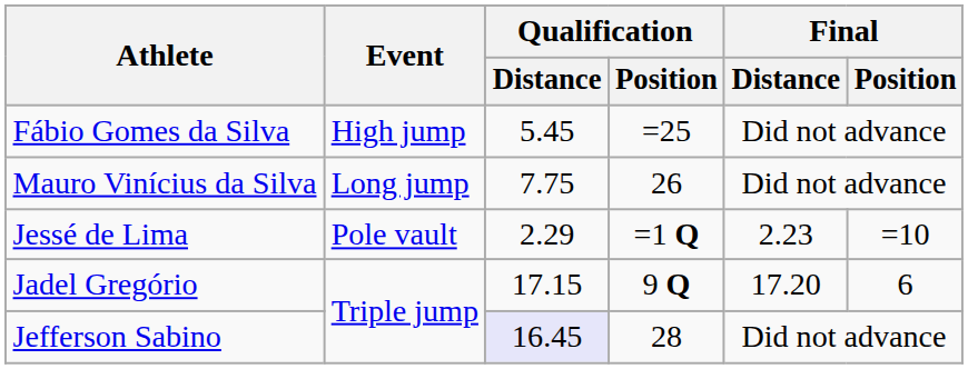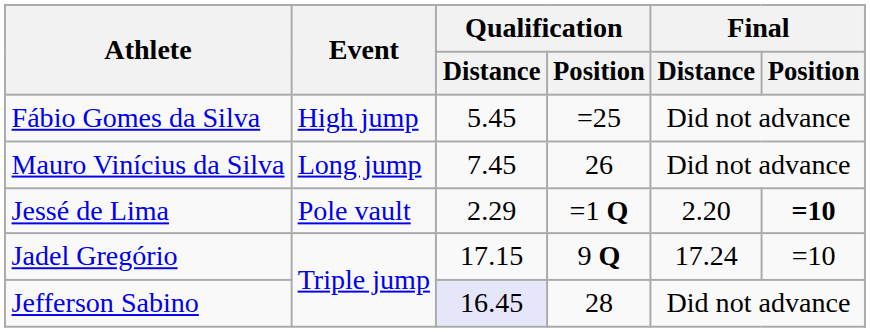 <table class=wikitable style="font-size:90%">
 <tr>
 <th rowspan="2">Athlete</th>
 <th rowspan="2">Event</th>
 <th colspan="2">Qualification</th>
 <th colspan="2">Final</th>
 </tr>
 <tr style="font-size:95%">
 <th>Distance</th>
 <th>Position</th>
 <th>Distance</th>
 <th>Position</th>
 </tr>
 <tr align=center>
 <td align=left><a href='#'>Fábio Gomes da Silva</a></td>
 <td align=left><a href='#'>High jump</a></td>
 <td>5.45</td>
 <td>=25</td>
 <td colspan=2>Did not advance</td>
 </tr>
 <tr align=center>
 <td align=left><a href='#'>Mauro Vinícius da Silva</a></td>
 <td align=left><a href='#'>Long jump</a></td>
-<td>7.75</td>
+<td>7.45</td>
 <td>26</td>
 <td colspan=2>Did not advance</td>
 </tr>
 <tr align=center>
 <td align=left><a href='#'>Jessé de Lima</a></td>
 <td align=left><a href='#'>Pole vault</a></td>
 <td>2.29</td>
 <td>=1 <strong>Q</strong></td>
-<td>2.23</td>
-<td>=10</td>
+<td>2.20</td>
+<td><strong>=10</strong></td>
 </tr>
 <tr align=center>
 <td align=left><a href='#'>Jadel Gregório</a></td>
 <td align=left rowspan=2><a href='#'>Triple jump</a></td>
 <td>17.15</td>
 <td>9 <strong>Q</strong></td>
-<td>17.20</td>
-<td>6</td>
+<td>17.24</td>
+<td>=10</td>
 </tr>
 <tr align=center>
 <td align=left><a href='#'>Jefferson Sabino</a></td>
 <td style="background: lavender;">16.45</td>
 <td>28</td>
 <td colspan=2>Did not advance</td>
 </tr>
 </table>
